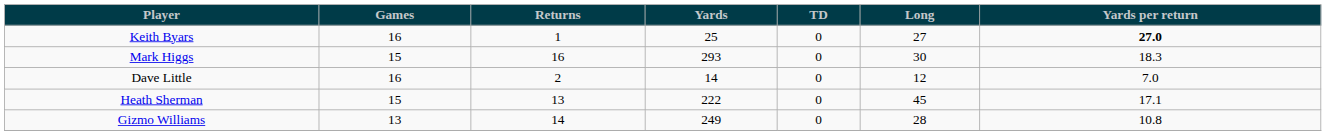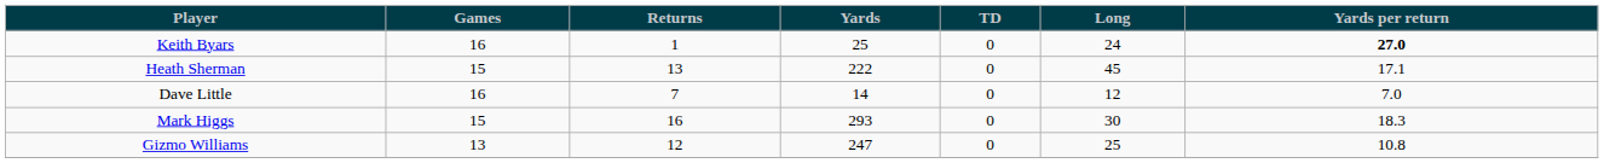 <table class="wikitable" width="80%">
 <tr align="center"  style="background:#003b48; color:#c4c8cb;">
 <td><strong>Player</strong></td>
 <td><strong>Games</strong></td>
 <td><strong>Returns</strong></td>
 <td><strong>Yards</strong></td>
 <td><strong>TD</strong></td>
 <td><strong>Long</strong></td>
 <td><strong>Yards per return</strong></td>
 </tr>
 <tr align="center" bgcolor="">
 <td><a href='#'>Keith Byars</a></td>
 <td>16</td>
 <td>1</td>
 <td>25</td>
 <td>0</td>
-<td>27</td>
+<td>24</td>
 <td><strong>27.0</strong></td>
+</tr>
+<tr align="center" bgcolor="">
+<td><a href='#'>Heath Sherman</a></td>
+<td>15</td>
+<td>13</td>
+<td>222</td>
+<td>0</td>
+<td>45</td>
+<td>17.1</td>
+</tr>
+<tr align="center" bgcolor="">
+<td>Dave Little</td>
+<td>16</td>
+<td>7</td>
+<td>14</td>
+<td>0</td>
+<td>12</td>
+<td>7.0</td>
 </tr>
 <tr align="center" bgcolor="">
 <td><a href='#'>Mark Higgs</a></td>
 <td>15</td>
 <td>16</td>
 <td>293</td>
 <td>0</td>
 <td>30</td>
 <td>18.3</td>
 </tr>
 <tr align="center" bgcolor="">
-<td>Dave Little</td>
-<td>16</td>
-<td>2</td>
-<td>14</td>
-<td>0</td>
-<td>12</td>
-<td>7.0</td>
-</tr>
-<tr align="center" bgcolor="">
-<td><a href='#'>Heath Sherman</a></td>
-<td>15</td>
-<td>13</td>
-<td>222</td>
-<td>0</td>
-<td>45</td>
-<td>17.1</td>
-</tr>
-<tr align="center" bgcolor="">
 <td><a href='#'>Gizmo Williams</a></td>
 <td>13</td>
-<td>14</td>
-<td>249</td>
+<td>12</td>
+<td>247</td>
 <td>0</td>
-<td>28</td>
+<td>25</td>
 <td>10.8</td>
 </tr>
 <tr align="center" bgcolor="">
 </tr>
 </table>
